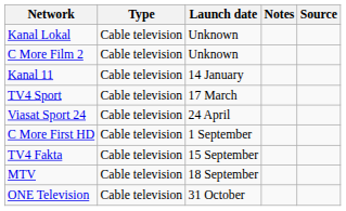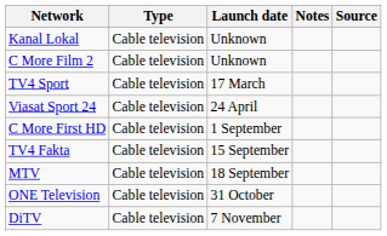 <table class="wikitable sortable">
 <tr>
 <th>Network</th>
 <th>Type</th>
 <th>Launch date</th>
 <th>Notes</th>
 <th>Source</th>
 </tr>
 <tr>
 <td><a href='#'>Kanal Lokal</a></td>
 <td>Cable television</td>
 <td>Unknown</td>
 <td></td>
 <td></td>
 </tr>
 <tr>
 <td><a href='#'>C More Film 2</a></td>
 <td>Cable television</td>
 <td>Unknown</td>
-<td></td>
-<td></td>
-</tr>
-<tr>
-<td><a href='#'>Kanal 11</a></td>
-<td>Cable television</td>
-<td>14 January</td>
 <td></td>
 <td></td>
 </tr>
 <tr>
 <td><a href='#'>TV4 Sport</a></td>
 <td>Cable television</td>
 <td>17 March</td>
 <td></td>
 <td></td>
 </tr>
 <tr>
 <td><a href='#'>Viasat Sport 24</a></td>
 <td>Cable television</td>
 <td>24 April</td>
 <td></td>
 <td></td>
 </tr>
 <tr>
 <td><a href='#'>C More First HD</a></td>
 <td>Cable television</td>
 <td>1 September</td>
 <td></td>
 <td></td>
 </tr>
 <tr>
 <td><a href='#'>TV4 Fakta</a></td>
 <td>Cable television</td>
 <td>15 September</td>
 <td></td>
 </tr>
 <tr>
 <td><a href='#'>MTV</a></td>
 <td>Cable television</td>
 <td>18 September</td>
 <td></td>
 <td></td>
 </tr>
 <tr>
 <td><a href='#'>ONE Television</a></td>
 <td>Cable television</td>
 <td>31 October</td>
 <td></td>
 <td></td>
 </tr>
+<tr>
+<td><a href='#'>DiTV</a></td>
+<td>Cable television</td>
+<td>7 November</td>
+<td></td>
+<td></td>
+</tr>
 </table>
